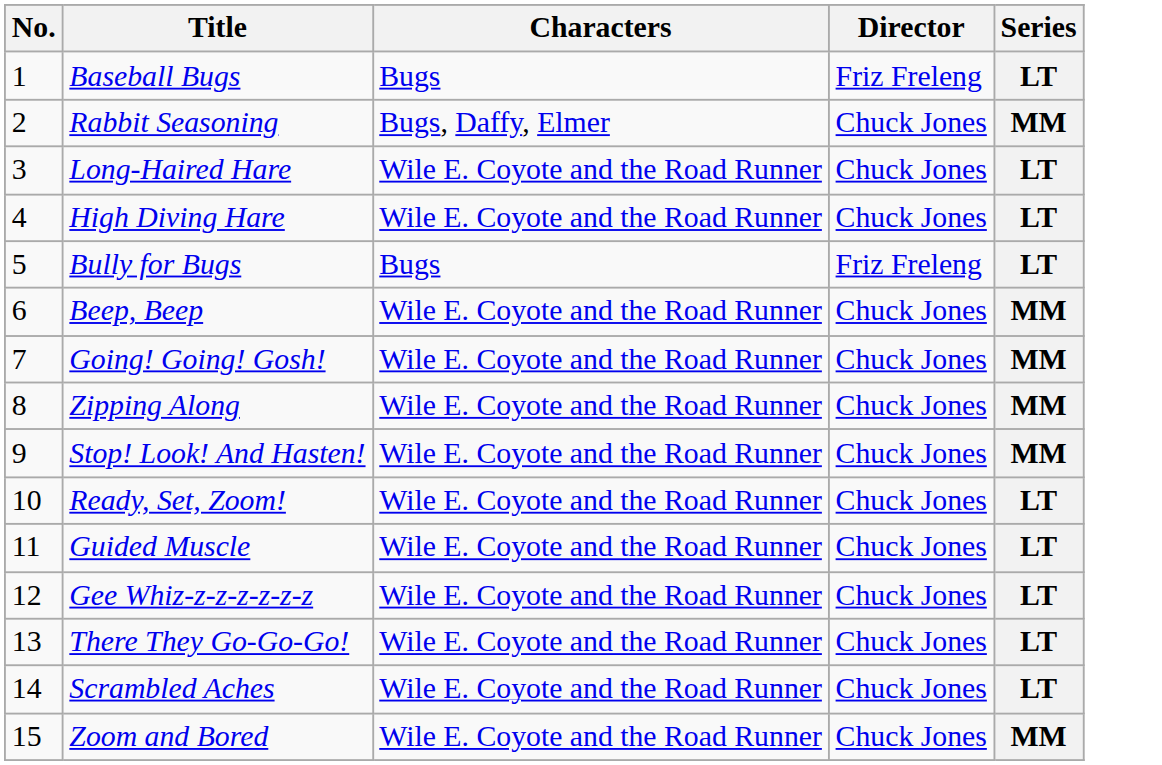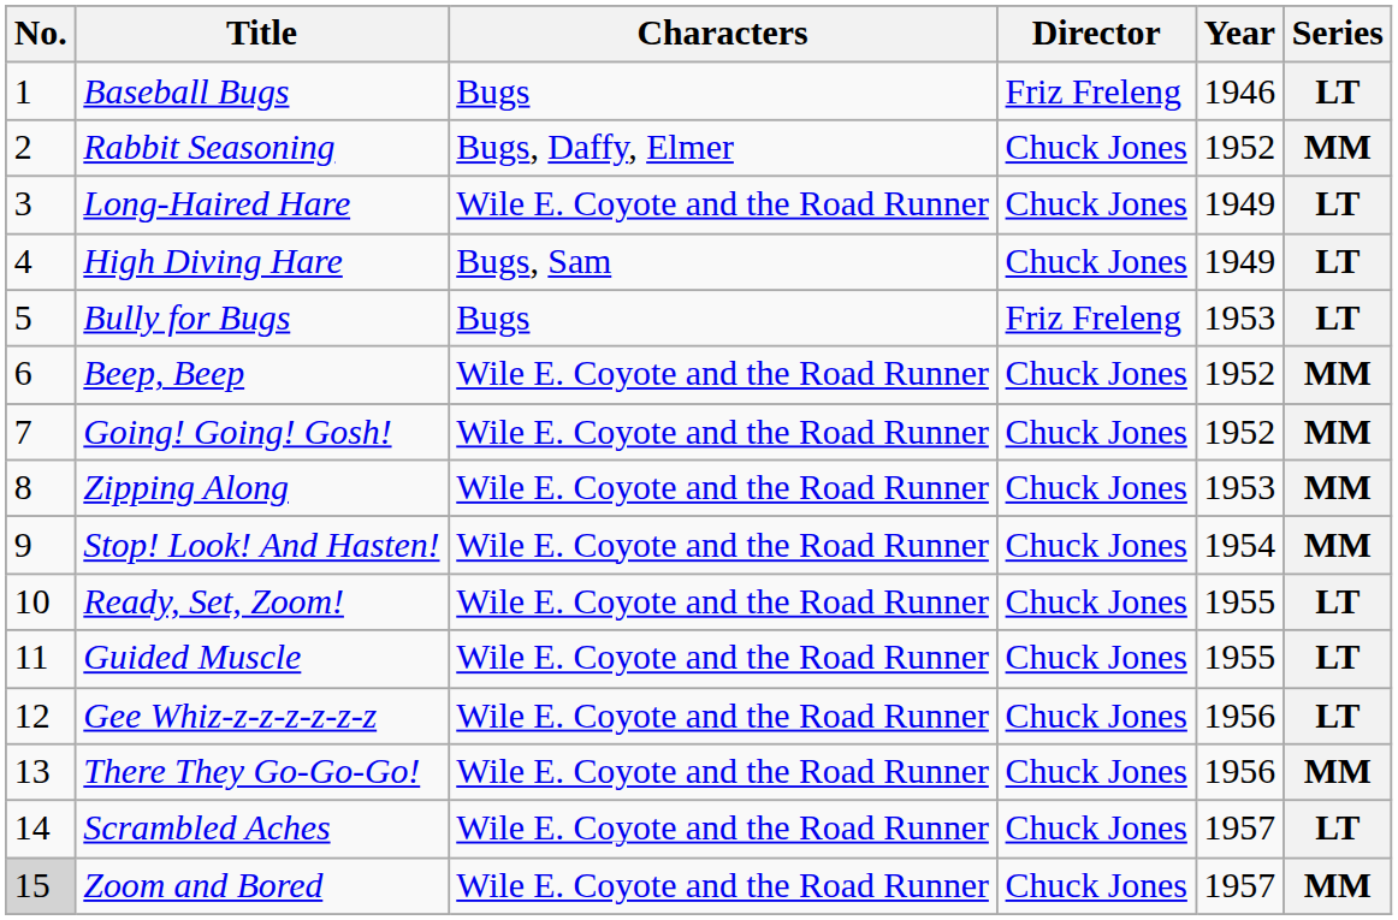 <table class="wikitable sortable">
 <tr>
 <th>No.</th>
 <th>Title</th>
 <th>Characters</th>
 <th>Director</th>
+<th>Year</th>
 <th>Series</th>
 </tr>
 <tr>
 <td>1</td>
 <td><em><a href='#'>Baseball Bugs</a></em></td>
 <td><a href='#'>Bugs</a></td>
 <td><a href='#'>Friz Freleng</a></td>
+<td>1946</td>
 <th>LT</th>
 </tr>
 <tr>
 <td>2</td>
 <td><em><a href='#'>Rabbit Seasoning</a></em></td>
 <td><a href='#'>Bugs</a>, <a href='#'>Daffy</a>, <a href='#'>Elmer</a></td>
 <td><a href='#'>Chuck Jones</a></td>
+<td>1952</td>
 <th>MM</th>
 </tr>
 <tr>
 <td>3</td>
 <td><em><a href='#'>Long-Haired Hare</a></em></td>
 <td><a href='#'>Wile E. Coyote and the Road Runner</a></td>
 <td><a href='#'>Chuck Jones</a></td>
+<td>1949</td>
 <th>LT</th>
 </tr>
 <tr>
 <td>4</td>
 <td><em><a href='#'>High Diving Hare</a></em></td>
-<td><a href='#'>Wile E. Coyote and the Road Runner</a></td>
+<td><a href='#'>Bugs</a>, <a href='#'>Sam</a></td>
 <td><a href='#'>Chuck Jones</a></td>
+<td>1949</td>
 <th>LT</th>
 </tr>
 <tr>
 <td>5</td>
 <td><em><a href='#'>Bully for Bugs</a></em></td>
 <td><a href='#'>Bugs</a></td>
 <td><a href='#'>Friz Freleng</a></td>
+<td>1953</td>
 <th>LT</th>
 </tr>
 <tr>
 <td>6</td>
 <td><em><a href='#'>Beep, Beep</a></em></td>
 <td><a href='#'>Wile E. Coyote and the Road Runner</a></td>
 <td><a href='#'>Chuck Jones</a></td>
+<td>1952</td>
 <th>MM</th>
 </tr>
 <tr>
 <td>7</td>
 <td><em><a href='#'>Going! Going! Gosh!</a></em></td>
 <td><a href='#'>Wile E. Coyote and the Road Runner</a></td>
 <td><a href='#'>Chuck Jones</a></td>
+<td>1952</td>
 <th>MM</th>
 </tr>
 <tr>
 <td>8</td>
 <td><em><a href='#'>Zipping Along</a></em></td>
 <td><a href='#'>Wile E. Coyote and the Road Runner</a></td>
 <td><a href='#'>Chuck Jones</a></td>
+<td>1953</td>
 <th>MM</th>
 </tr>
 <tr>
 <td>9</td>
 <td><em><a href='#'>Stop! Look! And Hasten!</a></em></td>
 <td><a href='#'>Wile E. Coyote and the Road Runner</a></td>
 <td><a href='#'>Chuck Jones</a></td>
+<td>1954</td>
 <th>MM</th>
 </tr>
 <tr>
 <td>10</td>
 <td><em><a href='#'>Ready, Set, Zoom!</a></em></td>
 <td><a href='#'>Wile E. Coyote and the Road Runner</a></td>
 <td><a href='#'>Chuck Jones</a></td>
+<td>1955</td>
 <th>LT</th>
 </tr>
 <tr>
 <td>11</td>
 <td><em><a href='#'>Guided Muscle</a></em></td>
 <td><a href='#'>Wile E. Coyote and the Road Runner</a></td>
 <td><a href='#'>Chuck Jones</a></td>
+<td>1955</td>
 <th>LT</th>
 </tr>
 <tr>
 <td>12</td>
 <td><em><a href='#'>Gee Whiz-z-z-z-z-z-z</a></em></td>
 <td><a href='#'>Wile E. Coyote and the Road Runner</a></td>
 <td><a href='#'>Chuck Jones</a></td>
+<td>1956</td>
 <th>LT</th>
 </tr>
 <tr>
 <td>13</td>
 <td><em><a href='#'>There They Go-Go-Go!</a></em></td>
 <td><a href='#'>Wile E. Coyote and the Road Runner</a></td>
 <td><a href='#'>Chuck Jones</a></td>
-<th>LT</th>
+<td>1956</td>
+<th>MM</th>
 </tr>
 <tr>
 <td>14</td>
 <td><em><a href='#'>Scrambled Aches</a></em></td>
 <td><a href='#'>Wile E. Coyote and the Road Runner</a></td>
 <td><a href='#'>Chuck Jones</a></td>
+<td>1957</td>
 <th>LT</th>
 </tr>
 <tr>
-<td>15</td>
+<td style="background: lightgrey;">15</td>
 <td><em><a href='#'>Zoom and Bored</a></em></td>
 <td><a href='#'>Wile E. Coyote and the Road Runner</a></td>
 <td><a href='#'>Chuck Jones</a></td>
+<td>1957</td>
 <th>MM</th>
 </tr>
 </table>
